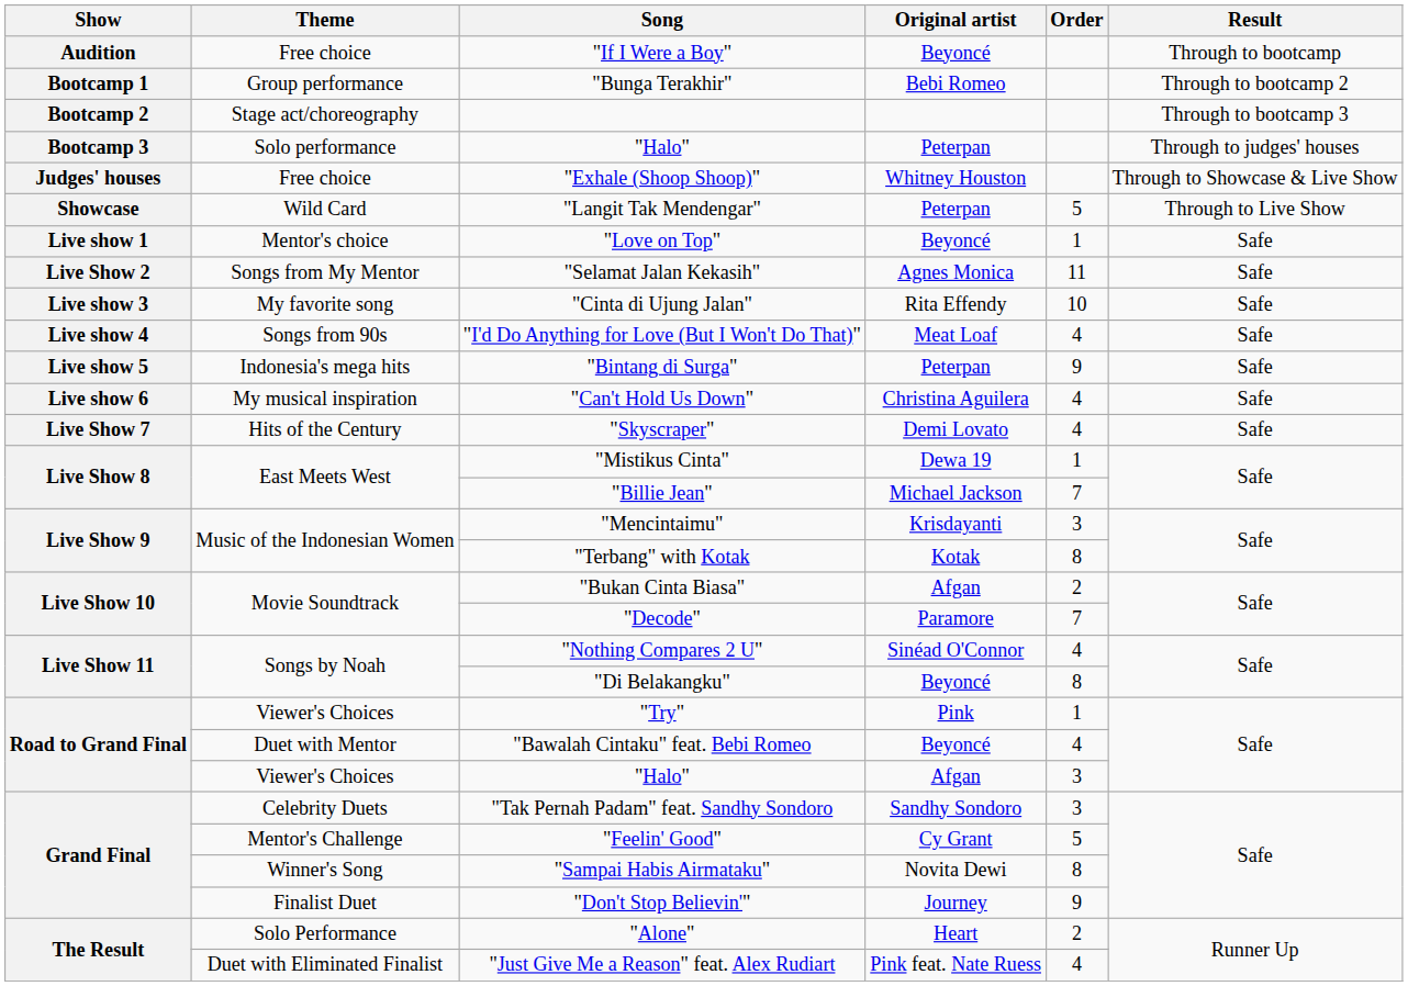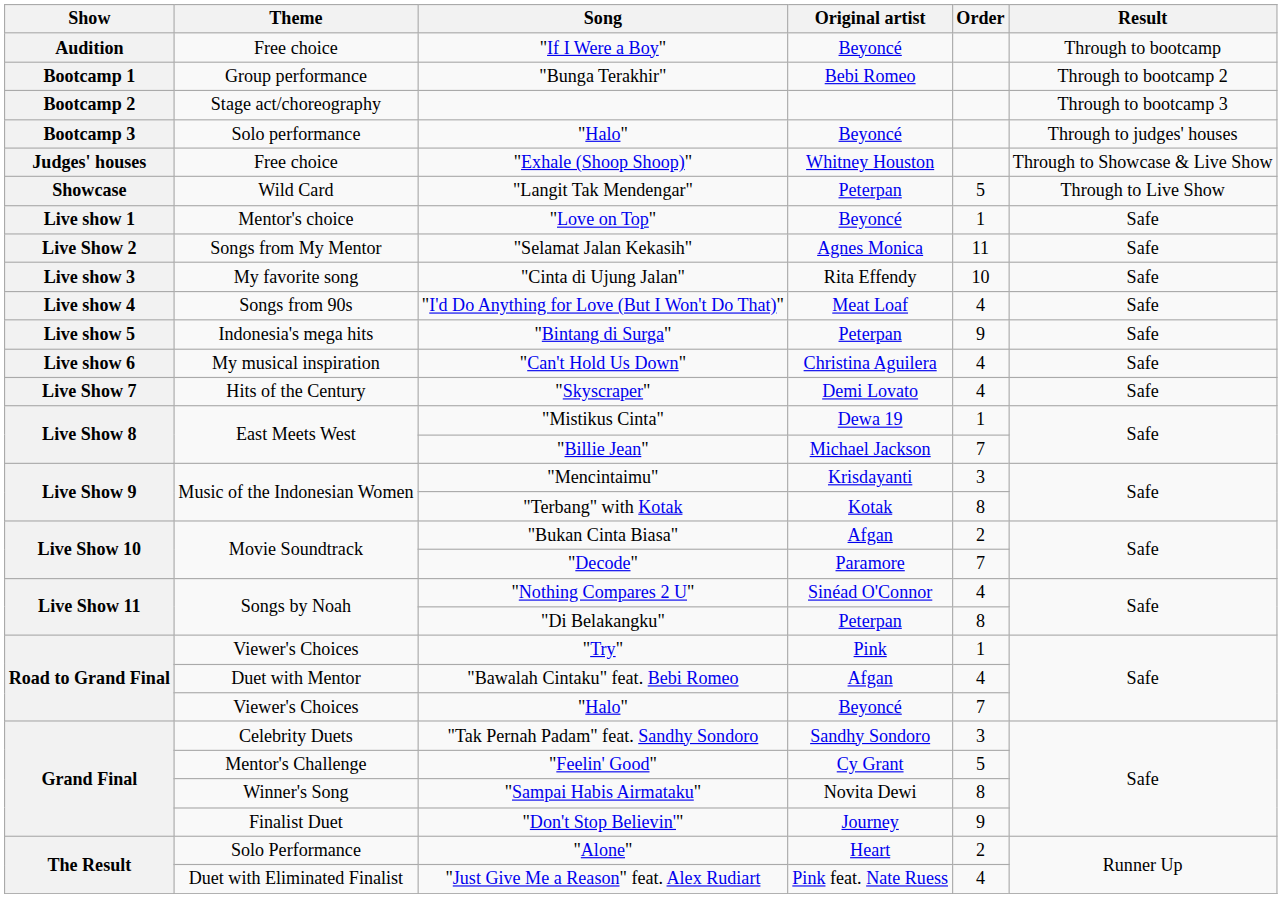 <table class="wikitable" style="text-align:center;">
 <tr>
 <th scope="col">Show</th>
 <th scope="col">Theme</th>
 <th scope="col">Song</th>
 <th scope="col">Original artist</th>
 <th scope="col">Order</th>
 <th scope="col">Result</th>
 </tr>
 <tr>
 <th scope="row">Audition</th>
 <td>Free choice</td>
 <td>"<a href='#'>If I Were a Boy</a>"</td>
 <td><a href='#'>Beyoncé</a></td>
 <td></td>
 <td>Through to bootcamp</td>
 </tr>
 <tr>
 <th scope="row">Bootcamp 1</th>
 <td>Group performance</td>
 <td>"Bunga Terakhir"</td>
 <td><a href='#'>Bebi Romeo</a></td>
 <td></td>
 <td>Through to bootcamp 2</td>
 </tr>
 <tr>
 <th scope="row">Bootcamp 2</th>
 <td>Stage act/choreography</td>
 <td></td>
 <td></td>
 <td></td>
 <td>Through to bootcamp 3</td>
 </tr>
 <tr>
 <th scope="row">Bootcamp 3</th>
 <td>Solo performance</td>
 <td>"<a href='#'>Halo</a>"</td>
-<td><a href='#'>Peterpan</a></td>
+<td><a href='#'>Beyoncé</a></td>
 <td></td>
 <td>Through to judges' houses</td>
 </tr>
 <tr>
 <th scope="row">Judges' houses</th>
 <td>Free choice</td>
 <td>"<a href='#'>Exhale (Shoop Shoop)</a>"</td>
 <td><a href='#'>Whitney Houston</a></td>
 <td></td>
 <td>Through to Showcase & Live Show</td>
 </tr>
 <tr>
 <th scope="row">Showcase</th>
 <td>Wild Card</td>
 <td>"Langit Tak Mendengar"</td>
 <td><a href='#'>Peterpan</a></td>
 <td>5</td>
 <td>Through to Live Show</td>
 </tr>
 <tr>
 <th scope="row">Live show 1</th>
 <td>Mentor's choice</td>
 <td>"<a href='#'>Love on Top</a>"</td>
 <td><a href='#'>Beyoncé</a></td>
 <td>1</td>
 <td>Safe</td>
 </tr>
 <tr>
 <th scope="row">Live Show 2</th>
 <td>Songs from My Mentor</td>
 <td>"Selamat Jalan Kekasih"</td>
 <td><a href='#'>Agnes Monica</a></td>
 <td>11</td>
 <td>Safe</td>
 </tr>
 <tr>
 <th scope="row">Live show 3</th>
 <td>My favorite song</td>
 <td>"Cinta di Ujung Jalan"</td>
 <td>Rita Effendy</td>
 <td>10</td>
 <td>Safe</td>
 </tr>
 <tr>
 <th scope="row">Live show 4</th>
 <td>Songs from 90s</td>
 <td>"<a href='#'>I'd Do Anything for Love (But I Won't Do That)</a>"</td>
 <td><a href='#'>Meat Loaf</a></td>
 <td>4</td>
 <td>Safe</td>
 </tr>
 <tr>
 <th scope="row">Live show 5</th>
 <td>Indonesia's mega hits</td>
 <td>"<a href='#'>Bintang di Surga</a>"</td>
 <td><a href='#'>Peterpan</a></td>
 <td>9</td>
 <td>Safe</td>
 </tr>
 <tr>
 <th scope="row">Live show 6</th>
 <td>My musical inspiration</td>
 <td>"<a href='#'>Can't Hold Us Down</a>"</td>
 <td><a href='#'>Christina Aguilera</a></td>
 <td>4</td>
 <td>Safe</td>
 </tr>
 <tr>
 <th scope="row">Live Show 7</th>
 <td>Hits of the Century</td>
 <td>"<a href='#'>Skyscraper</a>"</td>
 <td><a href='#'>Demi Lovato</a></td>
 <td>4</td>
 <td>Safe</td>
 </tr>
 <tr>
 <th scope="row" rowspan=2>Live Show 8</th>
 <td rowspan=2>East Meets West</td>
 <td>"Mistikus Cinta"</td>
 <td><a href='#'>Dewa 19</a></td>
 <td>1</td>
 <td rowspan=2>Safe</td>
 </tr>
 <tr>
 <td>"<a href='#'>Billie Jean</a>"</td>
 <td><a href='#'>Michael Jackson</a></td>
 <td>7</td>
 </tr>
 <tr>
 <th scope="row" rowspan=2>Live Show 9</th>
 <td rowspan=2>Music of the Indonesian Women</td>
 <td>"Mencintaimu"</td>
 <td><a href='#'>Krisdayanti</a></td>
 <td>3</td>
 <td rowspan=2>Safe</td>
 </tr>
 <tr>
 <td>"Terbang" with <a href='#'>Kotak</a></td>
 <td><a href='#'>Kotak</a></td>
 <td>8</td>
 </tr>
 <tr>
 <th scope="row" rowspan=2>Live Show 10</th>
 <td rowspan=2>Movie Soundtrack</td>
 <td>"Bukan Cinta Biasa"</td>
 <td><a href='#'>Afgan</a></td>
 <td>2</td>
 <td rowspan=2>Safe</td>
 </tr>
 <tr>
 <td>"<a href='#'>Decode</a>"</td>
 <td><a href='#'>Paramore</a></td>
 <td>7</td>
 </tr>
 <tr>
 <th scope="row" rowspan=2>Live Show 11</th>
 <td rowspan=2>Songs by Noah</td>
 <td>"<a href='#'>Nothing Compares 2 U</a>"</td>
 <td><a href='#'>Sinéad O'Connor</a></td>
 <td>4</td>
 <td rowspan=2>Safe</td>
 </tr>
 <tr>
 <td>"Di Belakangku"</td>
-<td><a href='#'>Beyoncé</a></td>
+<td><a href='#'>Peterpan</a></td>
 <td>8</td>
 </tr>
 <tr>
 <th scope="row" rowspan=3>Road to Grand Final</th>
 <td>Viewer's Choices</td>
 <td>"<a href='#'>Try</a>"</td>
 <td><a href='#'>Pink</a></td>
 <td>1</td>
 <td rowspan=3>Safe</td>
 </tr>
 <tr>
 <td>Duet with Mentor</td>
 <td>"Bawalah Cintaku" feat. <a href='#'>Bebi Romeo</a></td>
-<td><a href='#'>Beyoncé</a></td>
+<td><a href='#'>Afgan</a></td>
 <td>4</td>
 </tr>
 <tr>
 <td>Viewer's Choices</td>
 <td>"<a href='#'>Halo</a>"</td>
-<td><a href='#'>Afgan</a></td>
-<td>3</td>
+<td><a href='#'>Beyoncé</a></td>
+<td>7</td>
 </tr>
 <tr>
 <th scope="row" rowspan=4>Grand Final</th>
 <td>Celebrity Duets</td>
 <td>"Tak Pernah Padam" feat. <a href='#'>Sandhy Sondoro</a></td>
 <td><a href='#'>Sandhy Sondoro</a></td>
 <td>3</td>
 <td rowspan=4>Safe</td>
 </tr>
 <tr>
 <td>Mentor's Challenge</td>
 <td>"<a href='#'>Feelin' Good</a>"</td>
 <td><a href='#'>Cy Grant</a></td>
 <td>5</td>
 </tr>
 <tr>
 <td>Winner's Song</td>
 <td>"<a href='#'>Sampai Habis Airmataku</a>"</td>
 <td>Novita Dewi</td>
 <td>8</td>
 </tr>
 <tr>
 <td>Finalist Duet</td>
 <td>"<a href='#'>Don't Stop Believin'</a>"</td>
 <td><a href='#'>Journey</a></td>
 <td>9</td>
 </tr>
 <tr>
 <th scope="row" rowspan=2>The Result</th>
 <td>Solo Performance</td>
 <td>"<a href='#'>Alone</a>"</td>
 <td><a href='#'>Heart</a></td>
 <td>2</td>
 <td rowspan=2>Runner Up</td>
 </tr>
 <tr>
 <td>Duet with Eliminated Finalist</td>
 <td>"<a href='#'>Just Give Me a Reason</a>" feat. <a href='#'>Alex Rudiart</a></td>
 <td><a href='#'>Pink</a> feat. <a href='#'>Nate Ruess</a></td>
 <td>4</td>
 </tr>
 <tr>
 </tr>
 </table>
